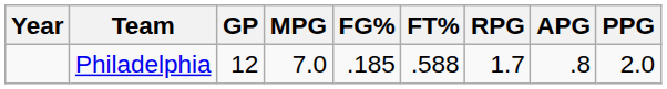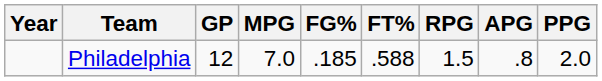 <table class="wikitable sortable" style="font-size:95%; text-align:right;">
 <tr>
 <th>Year</th>
 <th>Team</th>
 <th>GP</th>
 <th>MPG</th>
 <th>FG%</th>
 <th>FT%</th>
 <th>RPG</th>
 <th>APG</th>
 <th>PPG</th>
 </tr>
 <tr>
 <td style="text-align:left;"></td>
 <td style="text-align:left;"><a href='#'>Philadelphia</a></td>
 <td>12</td>
 <td>7.0</td>
 <td>.185</td>
 <td>.588</td>
-<td>1.7</td>
+<td>1.5</td>
 <td>.8</td>
 <td>2.0</td>
 </tr>
 </table>
